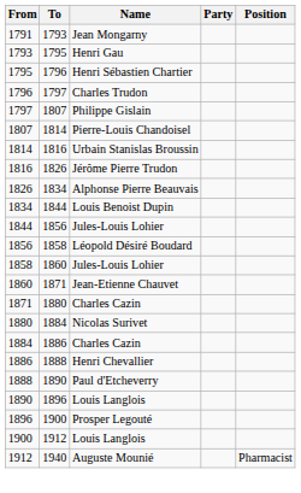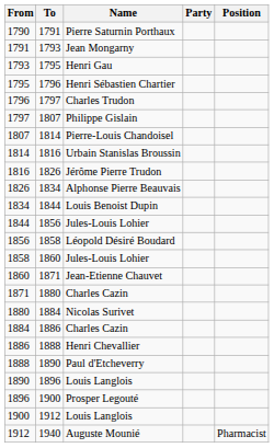 <table class="wikitable">
 <tr>
 <th>From</th>
 <th>To</th>
 <th>Name</th>
 <th>Party</th>
 <th>Position</th>
+</tr>
+<tr>
+<td>1790</td>
+<td>1791</td>
+<td>Pierre Saturnin Porthaux</td>
+<td></td>
+<td></td>
 </tr>
 <tr>
 <td>1791</td>
 <td>1793</td>
 <td>Jean Mongarny</td>
 <td></td>
 <td></td>
 </tr>
 <tr>
 <td>1793</td>
 <td>1795</td>
 <td>Henri Gau</td>
 <td></td>
 <td></td>
 </tr>
 <tr>
 <td>1795</td>
 <td>1796</td>
 <td>Henri Sébastien Chartier</td>
 <td></td>
 <td></td>
 </tr>
 <tr>
 <td>1796</td>
 <td>1797</td>
 <td>Charles Trudon</td>
 <td></td>
 <td></td>
 </tr>
 <tr>
 <td>1797</td>
 <td>1807</td>
 <td>Philippe Gislain</td>
 <td></td>
 <td></td>
 </tr>
 <tr>
 <td>1807</td>
 <td>1814</td>
 <td>Pierre-Louis Chandoisel</td>
 <td></td>
 <td></td>
 </tr>
 <tr>
 <td>1814</td>
 <td>1816</td>
 <td>Urbain Stanislas Broussin</td>
 <td></td>
 <td></td>
 </tr>
 <tr>
 <td>1816</td>
 <td>1826</td>
 <td>Jérôme Pierre Trudon</td>
 <td></td>
 <td></td>
 </tr>
 <tr>
 <td>1826</td>
 <td>1834</td>
 <td>Alphonse Pierre Beauvais</td>
 <td></td>
 <td></td>
 </tr>
 <tr>
 <td>1834</td>
 <td>1844</td>
 <td>Louis Benoist Dupin</td>
 <td></td>
 <td></td>
 </tr>
 <tr>
 <td>1844</td>
 <td>1856</td>
 <td>Jules-Louis Lohier</td>
 <td></td>
 <td></td>
 </tr>
 <tr>
 <td>1856</td>
 <td>1858</td>
 <td>Léopold Désiré Boudard</td>
 <td></td>
 <td></td>
 </tr>
 <tr>
 <td>1858</td>
 <td>1860</td>
 <td>Jules-Louis Lohier</td>
 <td></td>
 <td></td>
 </tr>
 <tr>
 <td>1860</td>
 <td>1871</td>
 <td>Jean-Etienne Chauvet</td>
 <td></td>
 <td></td>
 </tr>
 <tr>
 <td>1871</td>
 <td>1880</td>
 <td>Charles Cazin</td>
 <td></td>
 <td></td>
 </tr>
 <tr>
 <td>1880</td>
 <td>1884</td>
 <td>Nicolas Surivet</td>
 <td></td>
 <td></td>
 </tr>
 <tr>
 <td>1884</td>
 <td>1886</td>
 <td>Charles Cazin</td>
 <td></td>
 <td></td>
 </tr>
 <tr>
 <td>1886</td>
 <td>1888</td>
 <td>Henri Chevallier</td>
 <td></td>
 <td></td>
 </tr>
 <tr>
 <td>1888</td>
 <td>1890</td>
 <td>Paul d'Etcheverry</td>
 <td></td>
 <td></td>
 </tr>
 <tr>
 <td>1890</td>
 <td>1896</td>
 <td>Louis Langlois</td>
 <td></td>
 <td></td>
 </tr>
 <tr>
 <td>1896</td>
 <td>1900</td>
 <td>Prosper Legouté</td>
 <td></td>
 <td></td>
 </tr>
 <tr>
 <td>1900</td>
 <td>1912</td>
 <td>Louis Langlois</td>
 <td></td>
 <td></td>
 </tr>
 <tr>
 <td>1912</td>
 <td>1940</td>
 <td>Auguste Mounié</td>
 <td></td>
 <td>Pharmacist</td>
 </tr>
 </table>
